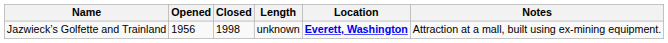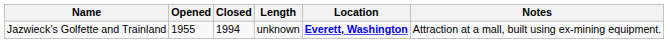 <table class="wikitable sortable">
 <tr>
 <th>Name</th>
 <th>Opened</th>
 <th>Closed</th>
 <th>Length</th>
 <th>Location</th>
 <th>Notes</th>
 </tr>
 <tr>
 <td>Jazwieck’s Golfette and Trainland</td>
-<td>1956</td>
-<td>1998</td>
+<td>1955</td>
+<td>1994</td>
 <td>unknown</td>
 <td><strong><a href='#'>Everett, Washington</a></strong></td>
 <td>Attraction at a mall, built using ex-mining equipment.</td>
 </tr>
 </table>
